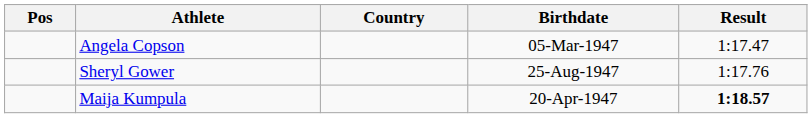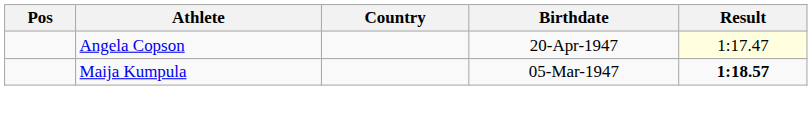 <table class="wikitable"  style="text-align:center; width:60%;">
 <tr>
 <th>Pos</th>
 <th>Athlete</th>
 <th>Country</th>
 <th>Birthdate</th>
 <th>Result</th>
 </tr>
 <tr>
 <td align=center></td>
 <td align=left><a href='#'>Angela Copson</a></td>
 <td align=left></td>
-<td>05-Mar-1947</td>
-<td>1:17.47</td>
-</tr>
-<tr>
-<td align=center></td>
-<td align=left><a href='#'>Sheryl Gower</a></td>
-<td align=left></td>
-<td>25-Aug-1947</td>
-<td>1:17.76</td>
+<td>20-Apr-1947</td>
+<td style="background: lightyellow;">1:17.47</td>
 </tr>
 <tr>
 <td align=center></td>
 <td align=left><a href='#'>Maija Kumpula</a></td>
 <td align=left></td>
-<td>20-Apr-1947</td>
+<td>05-Mar-1947</td>
 <td><strong>1:18.57</strong></td>
 </tr>
 </table>
